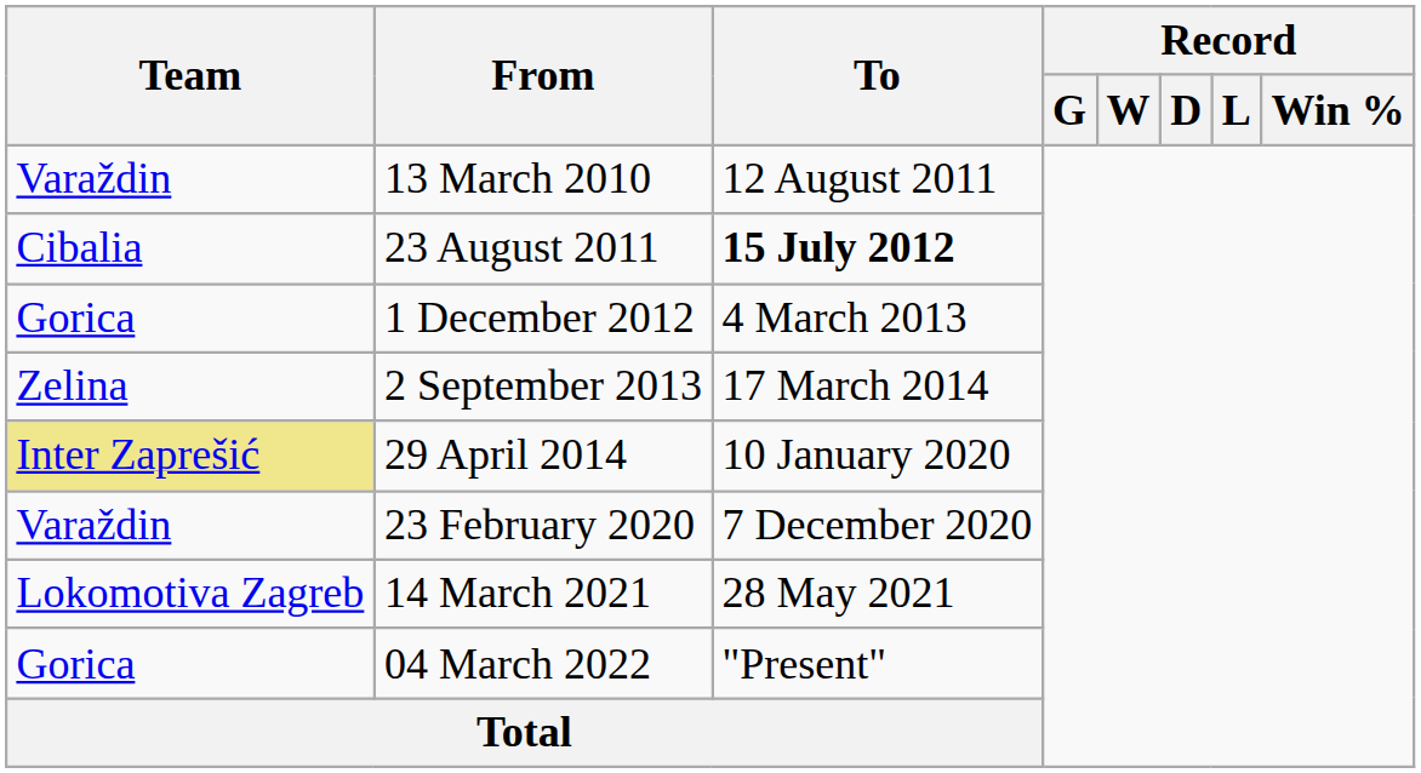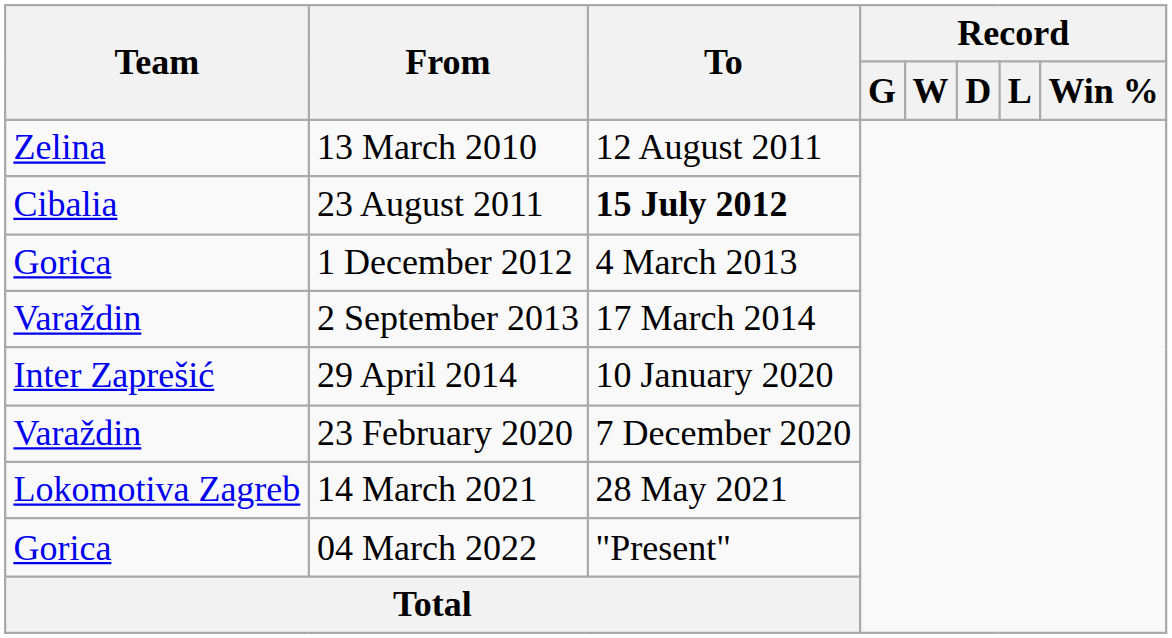 <table class="wikitable sortable">
 <tr>
 <th rowspan="2">Team</th>
 <th rowspan="2">From</th>
 <th rowspan="2">To</th>
 <th colspan="5">Record</th>
 </tr>
 <tr>
 <th>G</th>
 <th>W</th>
 <th>D</th>
 <th>L</th>
 <th>Win %</th>
 </tr>
 <tr>
-<td><a href='#'>Varaždin</a></td>
+<td><a href='#'>Zelina</a></td>
 <td>13 March 2010</td>
 <td>12 August 2011<br></td>
 </tr>
 <tr>
 <td><a href='#'>Cibalia</a></td>
 <td>23 August 2011</td>
 <td><strong>15 July 2012<br></strong></td>
 </tr>
 <tr>
 <td><a href='#'>Gorica</a></td>
 <td>1 December 2012</td>
 <td>4 March 2013<br></td>
 </tr>
 <tr>
-<td><a href='#'>Zelina</a></td>
+<td><a href='#'>Varaždin</a></td>
 <td>2 September 2013</td>
 <td>17 March 2014<br></td>
 </tr>
 <tr>
-<td style="background: khaki;"><a href='#'>Inter Zaprešić</a></td>
+<td><a href='#'>Inter Zaprešić</a></td>
 <td>29 April 2014</td>
 <td>10 January 2020<br></td>
 </tr>
 <tr>
 <td><a href='#'>Varaždin</a></td>
 <td>23 February 2020</td>
 <td>7 December 2020<br></td>
 </tr>
 <tr>
 <td><a href='#'>Lokomotiva Zagreb</a></td>
 <td>14 March 2021</td>
 <td>28 May 2021<br></td>
 </tr>
 <tr>
 <td><a href='#'>Gorica</a></td>
 <td>04 March 2022</td>
 <td>"Present"<br></td>
 </tr>
 <tr>
 <th colspan="3">Total<br></th>
 </tr>
 </table>
